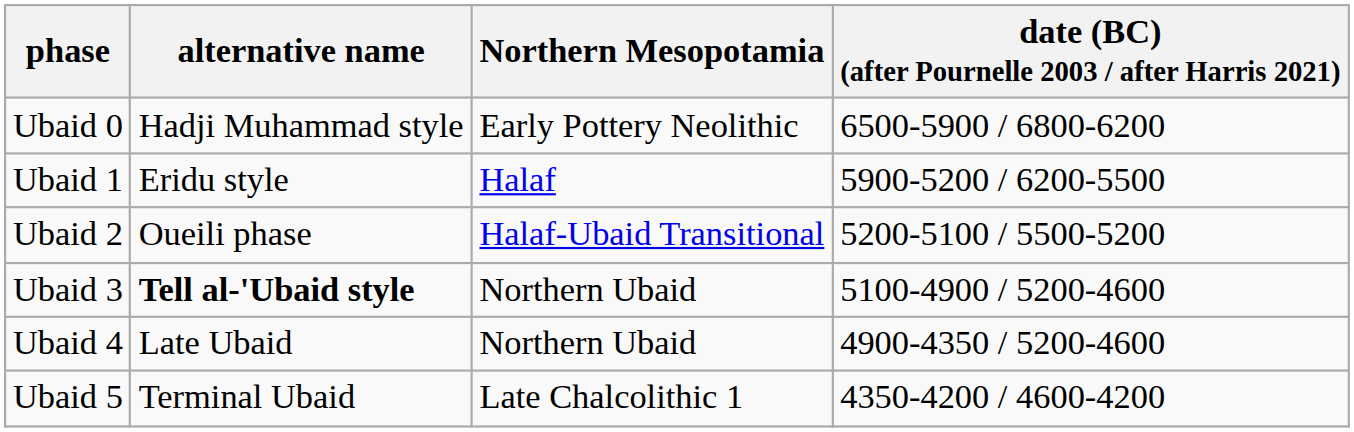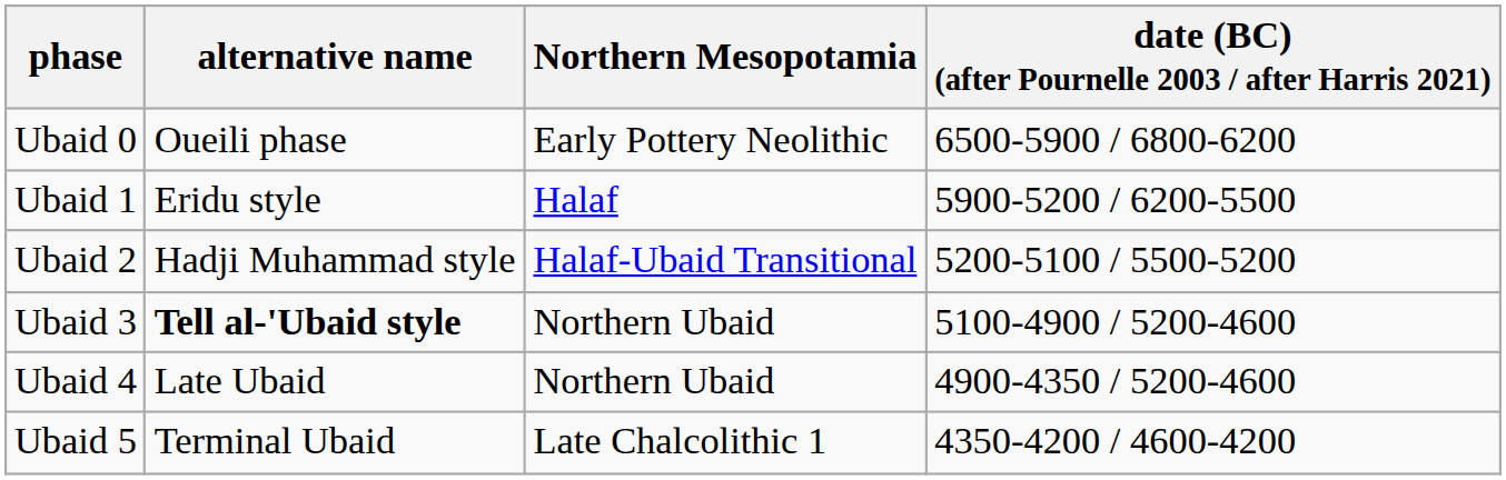 <table class="wikitable">
 <tr>
 <th>phase</th>
 <th>alternative name</th>
 <th>Northern Mesopotamia</th>
 <th>date (BC)<br><small>(after Pournelle 2003 / after Harris 2021)</small></th>
 </tr>
 <tr>
 <td>Ubaid 0</td>
-<td>Hadji Muhammad style</td>
+<td>Oueili phase</td>
 <td>Early Pottery Neolithic</td>
 <td>6500-5900 / 6800-6200</td>
 </tr>
 <tr>
 <td>Ubaid 1</td>
 <td>Eridu style</td>
 <td><a href='#'>Halaf</a></td>
 <td>5900-5200 / 6200-5500</td>
 </tr>
 <tr>
 <td>Ubaid 2</td>
-<td>Oueili phase</td>
+<td>Hadji Muhammad style</td>
 <td><a href='#'>Halaf-Ubaid Transitional</a></td>
 <td>5200-5100 / 5500-5200</td>
 </tr>
 <tr>
 <td>Ubaid 3</td>
 <td><strong>Tell al-'Ubaid style</strong></td>
 <td>Northern Ubaid</td>
 <td>5100-4900 / 5200-4600</td>
 </tr>
 <tr>
 <td>Ubaid 4</td>
 <td>Late Ubaid</td>
 <td>Northern Ubaid</td>
 <td>4900-4350 / 5200-4600</td>
 </tr>
 <tr>
 <td>Ubaid 5</td>
 <td>Terminal Ubaid</td>
 <td>Late Chalcolithic 1</td>
 <td>4350-4200 / 4600-4200</td>
 </tr>
 </table>
